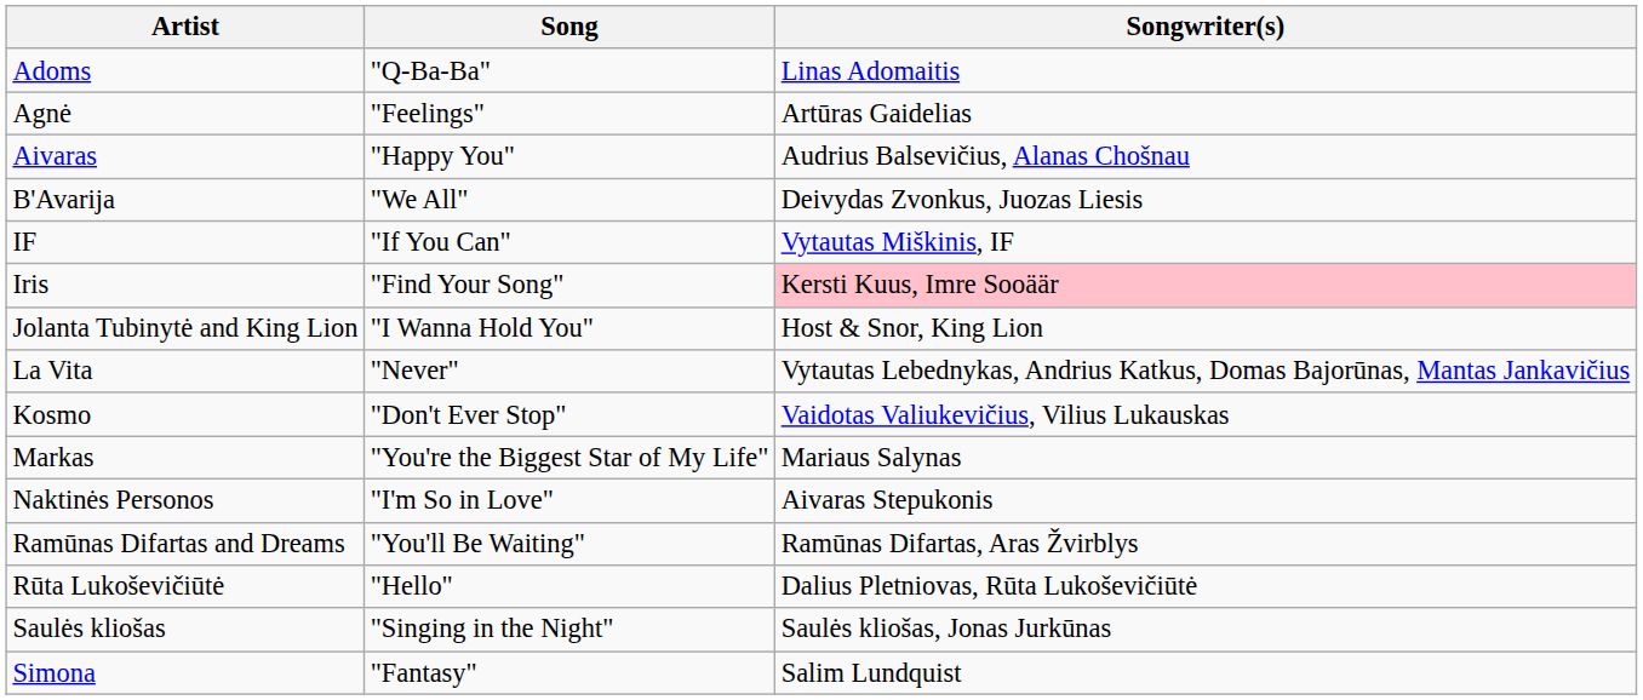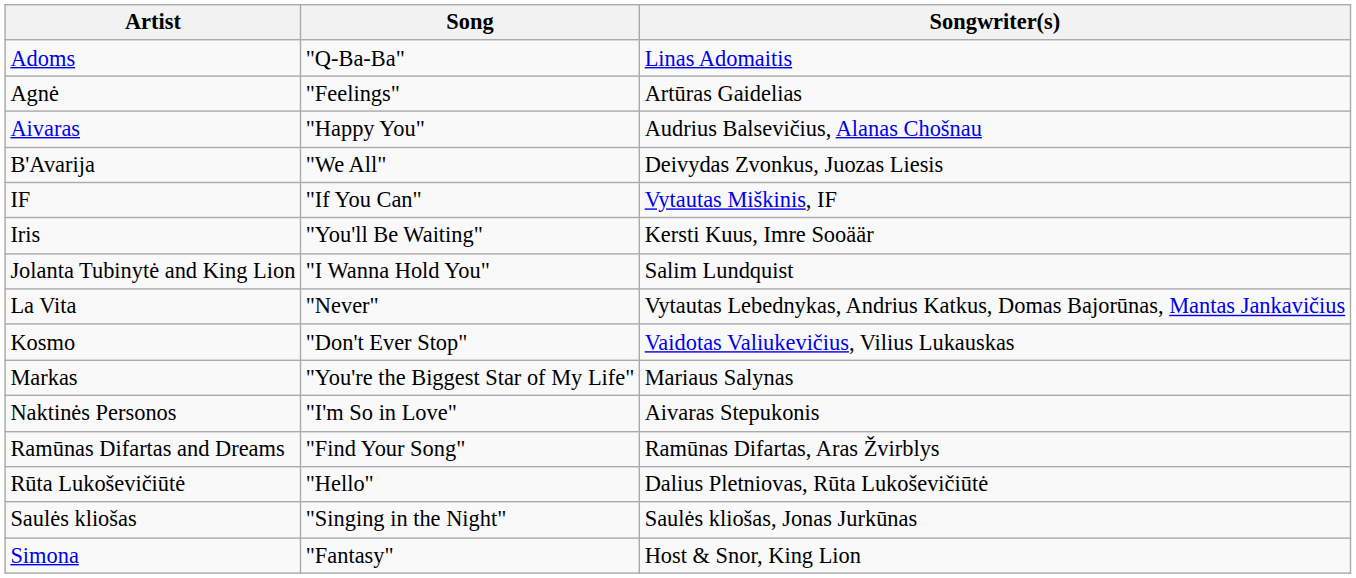 <table class="wikitable" style="margin: 1em auto 1em auto;">
 <tr>
 <th>Artist</th>
 <th>Song</th>
 <th>Songwriter(s)</th>
 </tr>
 <tr>
 <td><a href='#'>Adoms</a></td>
 <td>"Q-Ba-Ba"</td>
 <td><a href='#'>Linas Adomaitis</a></td>
 </tr>
 <tr>
 <td>Agnė</td>
 <td>"Feelings"</td>
 <td>Artūras Gaidelias</td>
 </tr>
 <tr>
 <td><a href='#'>Aivaras</a></td>
 <td>"Happy You"</td>
 <td>Audrius Balsevičius, <a href='#'>Alanas Chošnau</a></td>
 </tr>
 <tr>
 <td>B'Avarija</td>
 <td>"We All"</td>
 <td>Deivydas Zvonkus, Juozas Liesis</td>
 </tr>
 <tr>
 <td>IF</td>
 <td>"If You Can"</td>
 <td><a href='#'>Vytautas Miškinis</a>, IF</td>
 </tr>
 <tr>
 <td>Iris</td>
-<td>"Find Your Song"</td>
-<td style="background: pink;">Kersti Kuus, Imre Sooäär</td>
+<td>"You'll Be Waiting"</td>
+<td>Kersti Kuus, Imre Sooäär</td>
 </tr>
 <tr>
 <td>Jolanta Tubinytė and King Lion</td>
 <td>"I Wanna Hold You"</td>
-<td>Host & Snor, King Lion</td>
+<td>Salim Lundquist</td>
 </tr>
 <tr>
 <td>La Vita</td>
 <td>"Never"</td>
 <td>Vytautas Lebednykas, Andrius Katkus, Domas Bajorūnas, <a href='#'>Mantas Jankavičius</a></td>
 </tr>
 <tr>
 <td>Kosmo</td>
 <td>"Don't Ever Stop"</td>
 <td><a href='#'>Vaidotas Valiukevičius</a>, Vilius Lukauskas</td>
 </tr>
 <tr>
 <td>Markas</td>
 <td>"You're the Biggest Star of My Life"</td>
 <td>Mariaus Salynas</td>
 </tr>
 <tr>
 <td>Naktinės Personos</td>
 <td>"I'm So in Love"</td>
 <td>Aivaras Stepukonis</td>
 </tr>
 <tr>
 <td>Ramūnas Difartas and Dreams</td>
-<td>"You'll Be Waiting"</td>
+<td>"Find Your Song"</td>
 <td>Ramūnas Difartas, Aras Žvirblys</td>
 </tr>
 <tr>
 <td>Rūta Lukoševičiūtė</td>
 <td>"Hello"</td>
 <td>Dalius Pletniovas, Rūta Lukoševičiūtė</td>
 </tr>
 <tr>
 <td>Saulės kliošas</td>
 <td>"Singing in the Night"</td>
 <td>Saulės kliošas, Jonas Jurkūnas</td>
 </tr>
 <tr>
 <td><a href='#'>Simona</a></td>
 <td>"Fantasy"</td>
-<td>Salim Lundquist</td>
+<td>Host & Snor, King Lion</td>
 </tr>
 </table>
